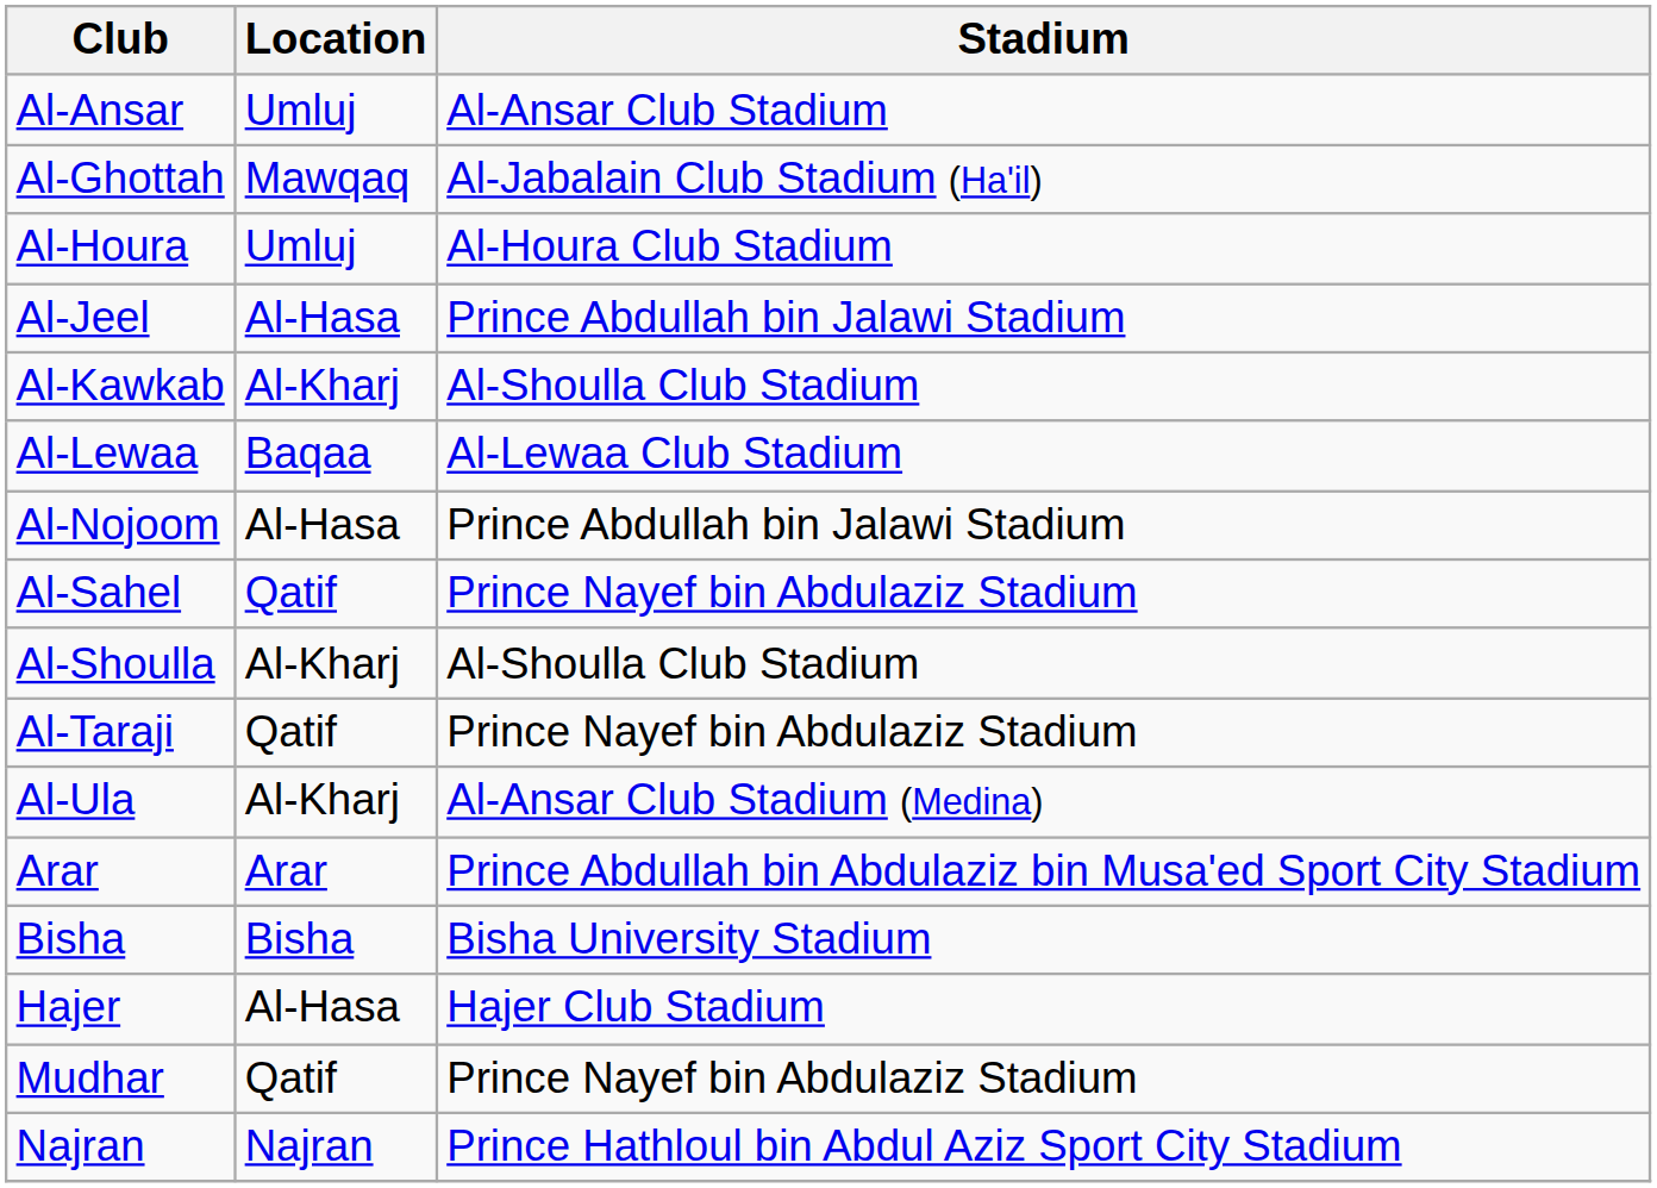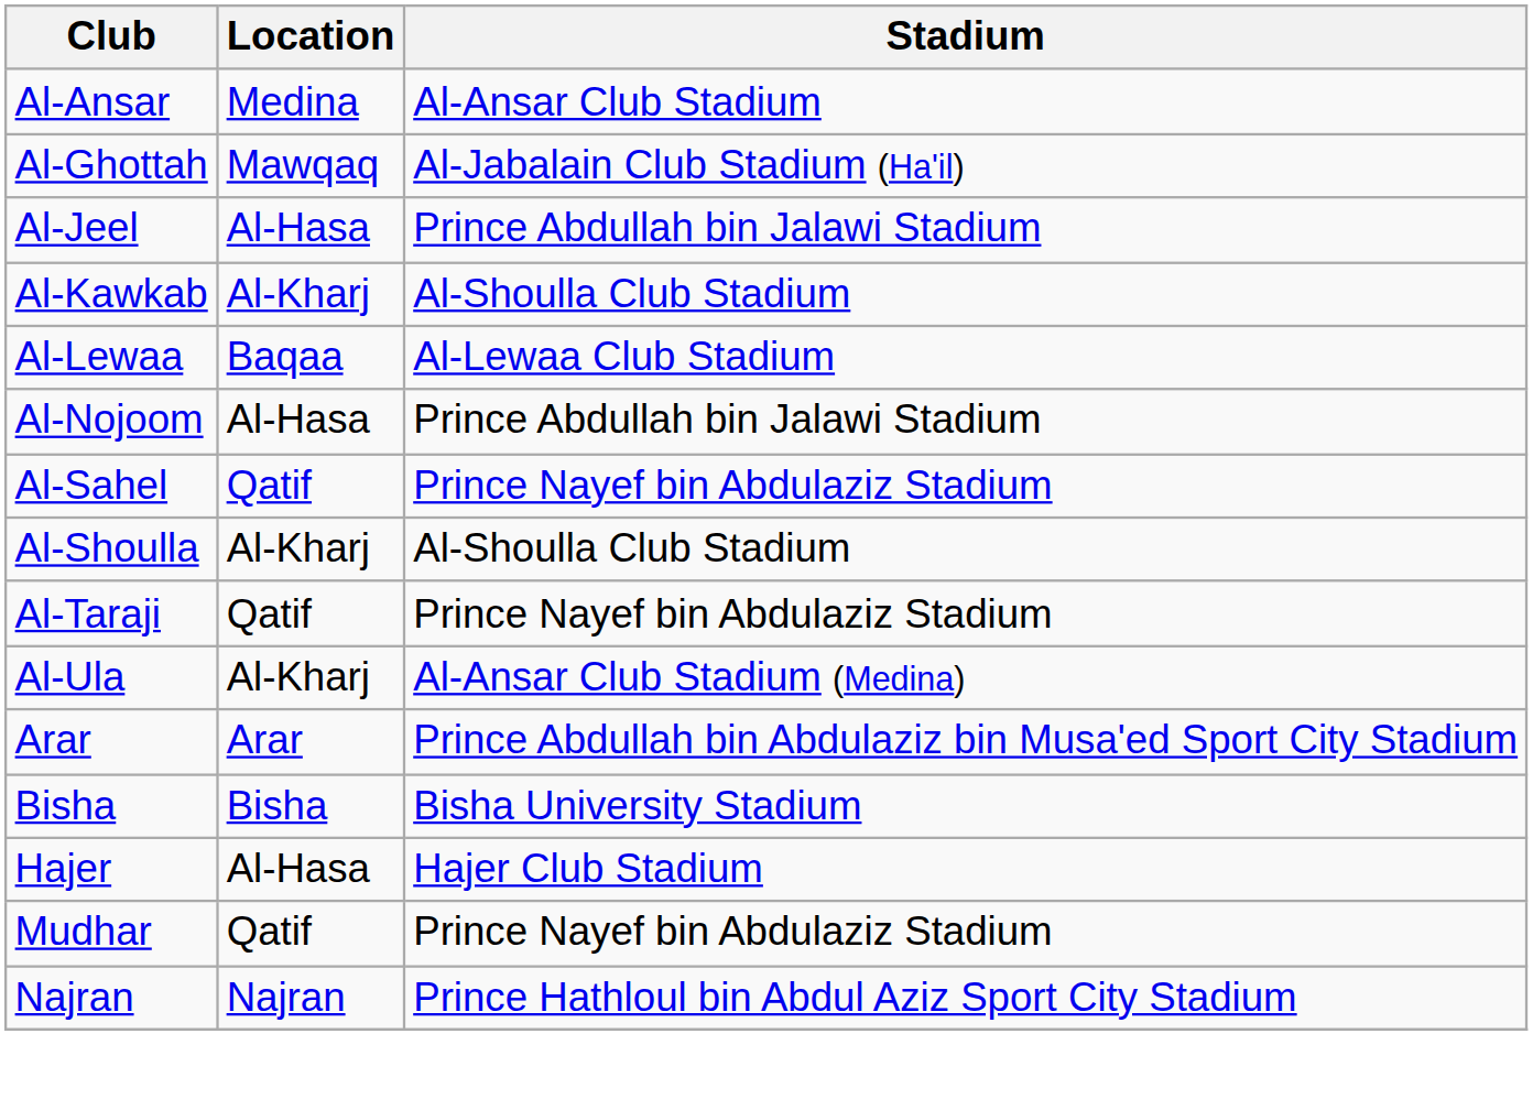 <table class="wikitable sortable">
 <tr>
 <th>Club</th>
 <th>Location</th>
 <th>Stadium</th>
 </tr>
 <tr>
 <td><a href='#'>Al-Ansar</a></td>
-<td><a href='#'>Umluj</a></td>
+<td><a href='#'>Medina</a></td>
 <td><a href='#'>Al-Ansar Club Stadium</a></td>
 </tr>
 <tr>
 <td><a href='#'>Al-Ghottah</a></td>
 <td><a href='#'>Mawqaq</a></td>
 <td><a href='#'>Al-Jabalain Club Stadium</a> <small>(<a href='#'>Ha'il</a>)</small></td>
-</tr>
-<tr>
-<td><a href='#'>Al-Houra</a></td>
-<td><a href='#'>Umluj</a></td>
-<td><a href='#'>Al-Houra Club Stadium</a></td>
 </tr>
 <tr>
 <td><a href='#'>Al-Jeel</a></td>
 <td><a href='#'>Al-Hasa</a> </td>
 <td><a href='#'>Prince Abdullah bin Jalawi Stadium</a></td>
 </tr>
 <tr>
 <td><a href='#'>Al-Kawkab</a></td>
 <td><a href='#'>Al-Kharj</a></td>
 <td><a href='#'>Al-Shoulla Club Stadium</a></td>
 </tr>
 <tr>
 <td><a href='#'>Al-Lewaa</a></td>
 <td><a href='#'>Baqaa</a></td>
 <td><a href='#'>Al-Lewaa Club Stadium</a></td>
 </tr>
 <tr>
 <td><a href='#'>Al-Nojoom</a></td>
 <td>Al-Hasa </td>
 <td>Prince Abdullah bin Jalawi Stadium</td>
 </tr>
 <tr>
 <td><a href='#'>Al-Sahel</a></td>
 <td><a href='#'>Qatif</a></td>
 <td><a href='#'>Prince Nayef bin Abdulaziz Stadium</a></td>
 </tr>
 <tr>
 <td><a href='#'>Al-Shoulla</a></td>
 <td>Al-Kharj</td>
 <td>Al-Shoulla Club Stadium</td>
 </tr>
 <tr>
 <td><a href='#'>Al-Taraji</a></td>
 <td>Qatif</td>
 <td>Prince Nayef bin Abdulaziz Stadium</td>
 </tr>
 <tr>
 <td><a href='#'>Al-Ula</a></td>
 <td>Al-Kharj</td>
 <td><a href='#'>Al-Ansar Club Stadium</a> <small>(<a href='#'>Medina</a>)</small></td>
 </tr>
 <tr>
 <td><a href='#'>Arar</a></td>
 <td><a href='#'>Arar</a></td>
 <td><a href='#'>Prince Abdullah bin Abdulaziz bin Musa'ed Sport City Stadium</a></td>
 </tr>
 <tr>
 <td><a href='#'>Bisha</a></td>
 <td><a href='#'>Bisha</a></td>
 <td><a href='#'>Bisha University Stadium</a></td>
 </tr>
 <tr>
 <td><a href='#'>Hajer</a></td>
 <td>Al-Hasa </td>
 <td><a href='#'>Hajer Club Stadium</a></td>
 </tr>
 <tr>
 <td><a href='#'>Mudhar</a></td>
 <td>Qatif</td>
 <td>Prince Nayef bin Abdulaziz Stadium</td>
 </tr>
 <tr>
 <td><a href='#'>Najran</a></td>
 <td><a href='#'>Najran</a></td>
 <td><a href='#'>Prince Hathloul bin Abdul Aziz Sport City Stadium</a></td>
 </tr>
 <tr>
 </tr>
 </table>
